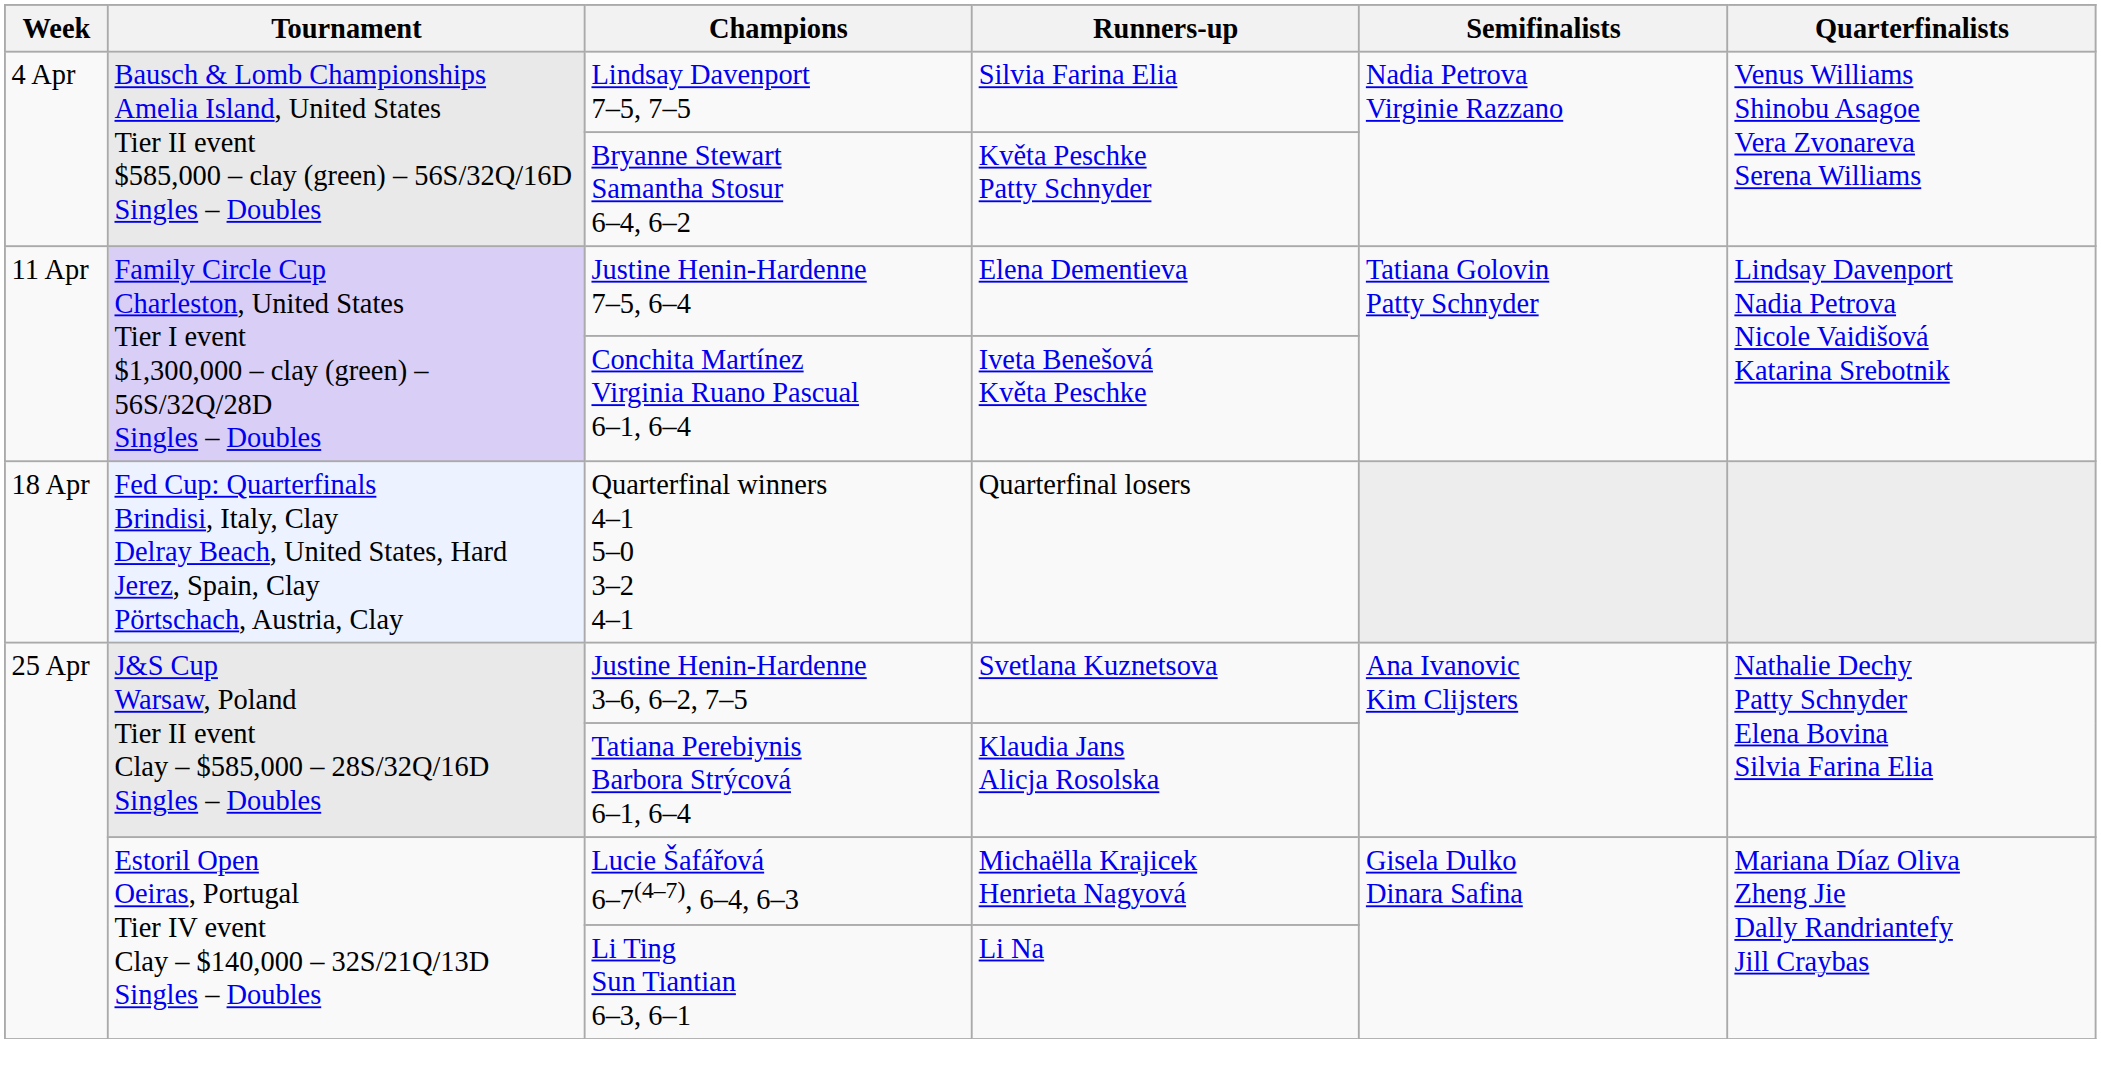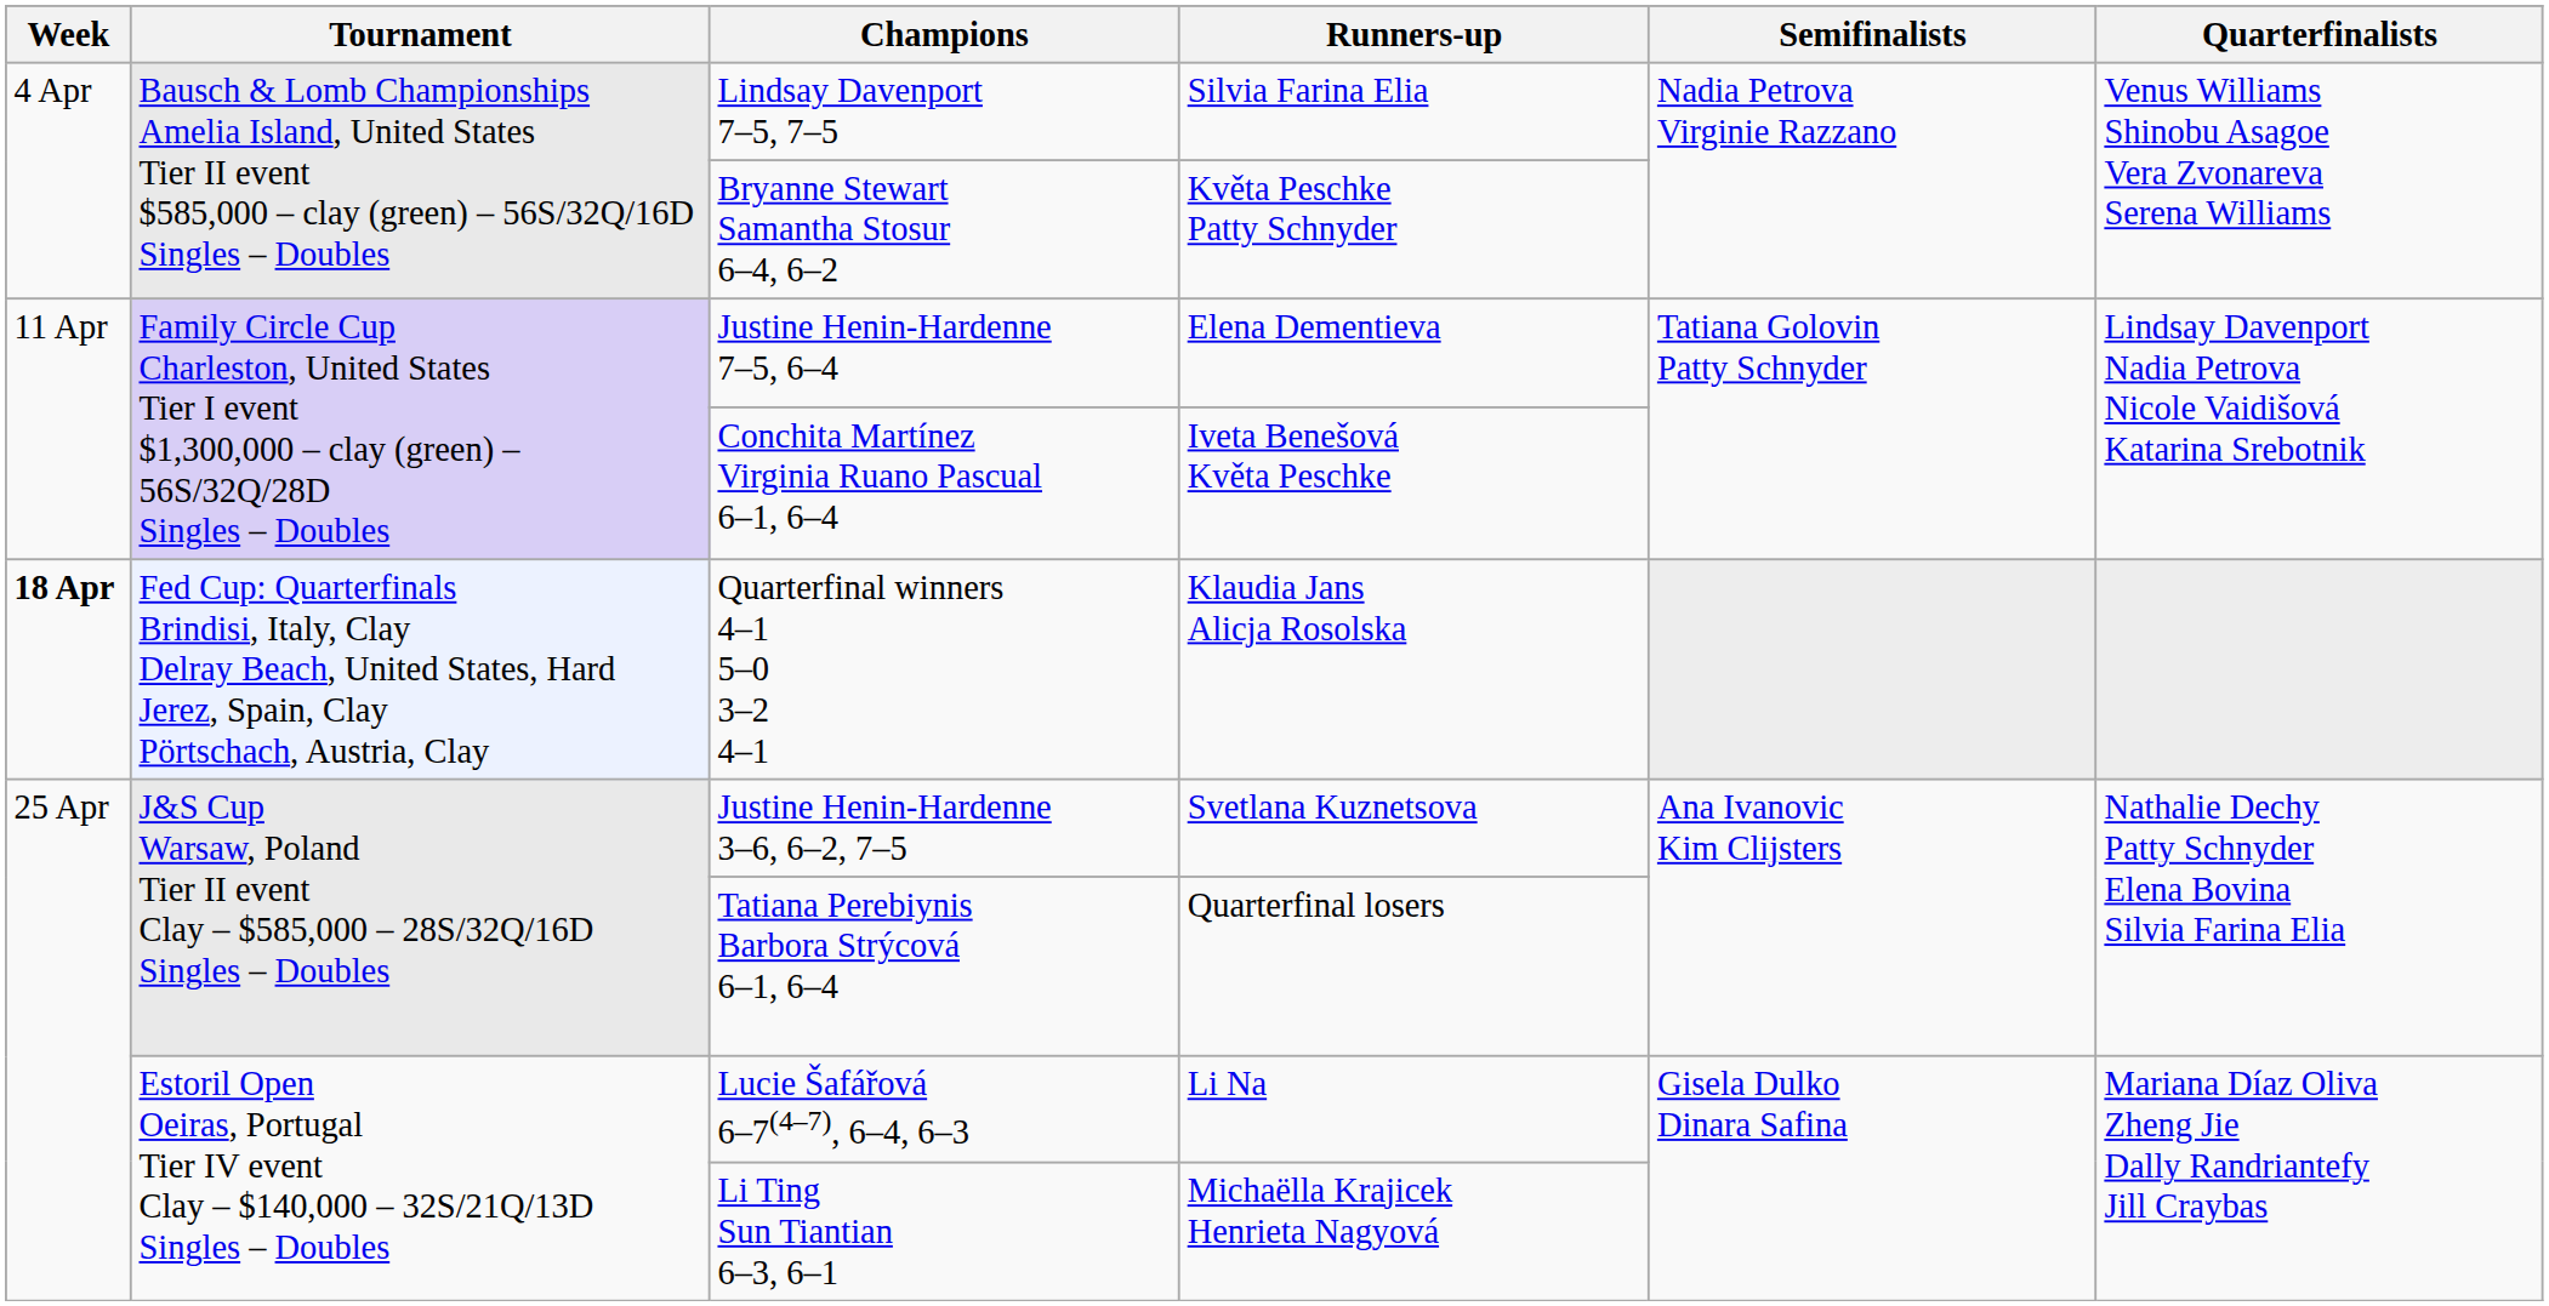 <table class=wikitable style=font-size:95%>
 <tr>
 <th style="width:48px;">Week</th>
 <th style="width:248px;">Tournament</th>
 <th style="width:200px;">Champions</th>
 <th style="width:200px;">Runners-up</th>
 <th style="width:190px;">Semifinalists</th>
 <th style="width:190px;">Quarterfinalists</th>
 </tr>
 <tr valign="top">
 <td rowspan=2>4 Apr</td>
 <td rowspan=2 bgcolor="#E9E9E9"><a href='#'>Bausch & Lomb Championships</a><br> <a href='#'>Amelia Island</a>, United States <br>Tier II event <br> $585,000 – clay (green) – 56S/32Q/16D<br><a href='#'>Singles</a> – <a href='#'>Doubles</a></td>
 <td> <a href='#'>Lindsay Davenport</a> <br> 7–5, 7–5</td>
 <td> <a href='#'>Silvia Farina Elia</a></td>
 <td rowspan=2> <a href='#'>Nadia Petrova</a><br> <a href='#'>Virginie Razzano</a></td>
 <td rowspan=2> <a href='#'>Venus Williams</a>  <br>  <a href='#'>Shinobu Asagoe</a> <br> <a href='#'>Vera Zvonareva</a><br>  <a href='#'>Serena Williams</a></td>
 </tr>
 <tr valign="top">
 <td> <a href='#'>Bryanne Stewart</a> <br>  <a href='#'>Samantha Stosur</a><br>6–4, 6–2</td>
 <td> <a href='#'>Květa Peschke</a> <br>  <a href='#'>Patty Schnyder</a></td>
 </tr>
 <tr valign="top">
 <td rowspan=2>11 Apr</td>
 <td rowspan=2 bgcolor="#d8cef6"><a href='#'>Family Circle Cup</a><br> <a href='#'>Charleston</a>, United States <br>Tier I event <br> $1,300,000 – clay (green) – 56S/32Q/28D<br><a href='#'>Singles</a> – <a href='#'>Doubles</a></td>
 <td> <a href='#'>Justine Henin-Hardenne</a> <br> 7–5, 6–4</td>
 <td> <a href='#'>Elena Dementieva</a></td>
 <td rowspan=2> <a href='#'>Tatiana Golovin</a><br> <a href='#'>Patty Schnyder</a></td>
 <td rowspan=2> <a href='#'>Lindsay Davenport</a>  <br>  <a href='#'>Nadia Petrova</a> <br> <a href='#'>Nicole Vaidišová</a><br> <a href='#'>Katarina Srebotnik</a></td>
 </tr>
 <tr valign="top">
 <td> <a href='#'>Conchita Martínez</a> <br>  <a href='#'>Virginia Ruano Pascual</a><br>6–1, 6–4</td>
 <td> <a href='#'>Iveta Benešová</a> <br>  <a href='#'>Květa Peschke</a></td>
 </tr>
 <tr valign=top>
-<td>18 Apr</td>
+<td><strong>18 Apr</strong></td>
 <td bgcolor="#ECF2FF"><a href='#'>Fed Cup: Quarterfinals</a><br> <a href='#'>Brindisi</a>, Italy, Clay <br> <a href='#'>Delray Beach</a>, United States, Hard <br> <a href='#'>Jerez</a>, Spain, Clay<br> <a href='#'>Pörtschach</a>, Austria, Clay<br></td>
 <td>Quarterfinal winners<br> 4–1<br> 5–0<br> 3–2<br> 4–1</td>
-<td>Quarterfinal losers<br><br><br><br></td>
+<td> <a href='#'>Klaudia Jans</a> <br>  <a href='#'>Alicja Rosolska</a></td>
 <td bgcolor="#ededed"></td>
 <td bgcolor="#ededed"></td>
 </tr>
 <tr valign="top">
 <td rowspan=4>25 Apr</td>
 <td rowspan=2 bgcolor="#E9E9E9"><a href='#'>J&S Cup</a><br> <a href='#'>Warsaw</a>, Poland <br>Tier II event <br> Clay – $585,000 – 28S/32Q/16D<br><a href='#'>Singles</a> – <a href='#'>Doubles</a></td>
 <td> <a href='#'>Justine Henin-Hardenne</a> <br> 3–6, 6–2, 7–5</td>
 <td> <a href='#'>Svetlana Kuznetsova</a></td>
 <td rowspan=2> <a href='#'>Ana Ivanovic</a><br> <a href='#'>Kim Clijsters</a></td>
 <td rowspan=2> <a href='#'>Nathalie Dechy</a>  <br>  <a href='#'>Patty Schnyder</a> <br> <a href='#'>Elena Bovina</a><br>  <a href='#'>Silvia Farina Elia</a></td>
 </tr>
 <tr valign="top">
 <td> <a href='#'>Tatiana Perebiynis</a> <br>  <a href='#'>Barbora Strýcová</a><br>6–1, 6–4</td>
-<td> <a href='#'>Klaudia Jans</a> <br>  <a href='#'>Alicja Rosolska</a></td>
+<td>Quarterfinal losers<br><br><br><br></td>
 </tr>
 <tr valign="top">
 <td rowspan=2><a href='#'>Estoril Open</a><br> <a href='#'>Oeiras</a>, Portugal <br>Tier IV event <br> Clay – $140,000 – 32S/21Q/13D<br><a href='#'>Singles</a> – <a href='#'>Doubles</a></td>
 <td> <a href='#'>Lucie Šafářová</a> <br> 6–7<sup>(4–7)</sup>, 6–4, 6–3</td>
-<td> <a href='#'>Michaëlla Krajicek</a> <br>  <a href='#'>Henrieta Nagyová</a></td>
+<td> <a href='#'>Li Na</a></td>
 <td rowspan=2> <a href='#'>Gisela Dulko</a><br> <a href='#'>Dinara Safina</a></td>
 <td rowspan=2> <a href='#'>Mariana Díaz Oliva</a>  <br>  <a href='#'>Zheng Jie</a> <br> <a href='#'>Dally Randriantefy</a><br>  <a href='#'>Jill Craybas</a></td>
 </tr>
 <tr valign="top">
 <td> <a href='#'>Li Ting</a> <br>  <a href='#'>Sun Tiantian</a><br>6–3, 6–1</td>
-<td> <a href='#'>Li Na</a></td>
+<td> <a href='#'>Michaëlla Krajicek</a> <br>  <a href='#'>Henrieta Nagyová</a></td>
 </tr>
 </table>
